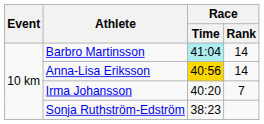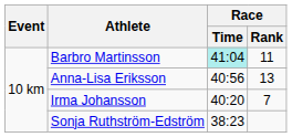 <table class="wikitable" border="1" style="font-size:90%">
 <tr>
 <th rowspan=2>Event</th>
 <th rowspan=2>Athlete</th>
 <th colspan=2>Race</th>
 </tr>
 <tr>
 <th>Time</th>
 <th>Rank</th>
 </tr>
 <tr>
 <td rowspan=4>10 km</td>
 <td><a href='#'>Barbro Martinsson</a></td>
 <td align=center style="background: paleturquoise;">41:04</td>
-<td align=center>14</td>
+<td align=center>11</td>
 </tr>
 <tr>
 <td><a href='#'>Anna-Lisa Eriksson</a></td>
-<td align=center style="background: gold;">40:56</td>
-<td align=center>14</td>
+<td align=center>40:56</td>
+<td align=center>13</td>
 </tr>
 <tr>
 <td><a href='#'>Irma Johansson</a></td>
 <td align=center>40:20</td>
 <td align=center>7</td>
 </tr>
 <tr>
 <td><a href='#'>Sonja Ruthström-Edström</a></td>
 <td align=center>38:23</td>
 <td align=center></td>
 </tr>
 </table>
